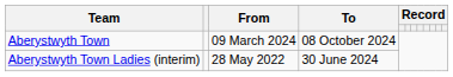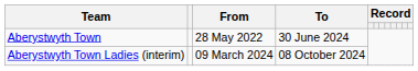 <table class=wikitable style=text-align:center>
 <tr>
 <th rowspan=2>Team</th>
 <th rowspan=2></th>
 <th rowspan=2>From</th>
 <th rowspan=2>To</th>
 <th colspan=9>Record</th>
 </tr>
 <tr>
 <th></th>
 <th></th>
 <th></th>
 <th></th>
 <th></th>
 <th></th>
 <th></th>
 <th></th>
 </tr>
 <tr>
 <td align=left><a href='#'>Aberystwyth Town</a></td>
 <td></td>
-<td align=left>09 March 2024</td>
-<td align=left>08 October 2024<br></td>
+<td align=left>28 May 2022</td>
+<td align=left>30 June 2024<br></td>
 </tr>
 <tr>
 <td align=left><a href='#'>Aberystwyth Town Ladies</a> (interim)</td>
 <td></td>
-<td align=left>28 May 2022</td>
-<td align=left>30 June 2024<br></td>
+<td align=left>09 March 2024</td>
+<td align=left>08 October 2024<br></td>
 </tr>
 </table>
